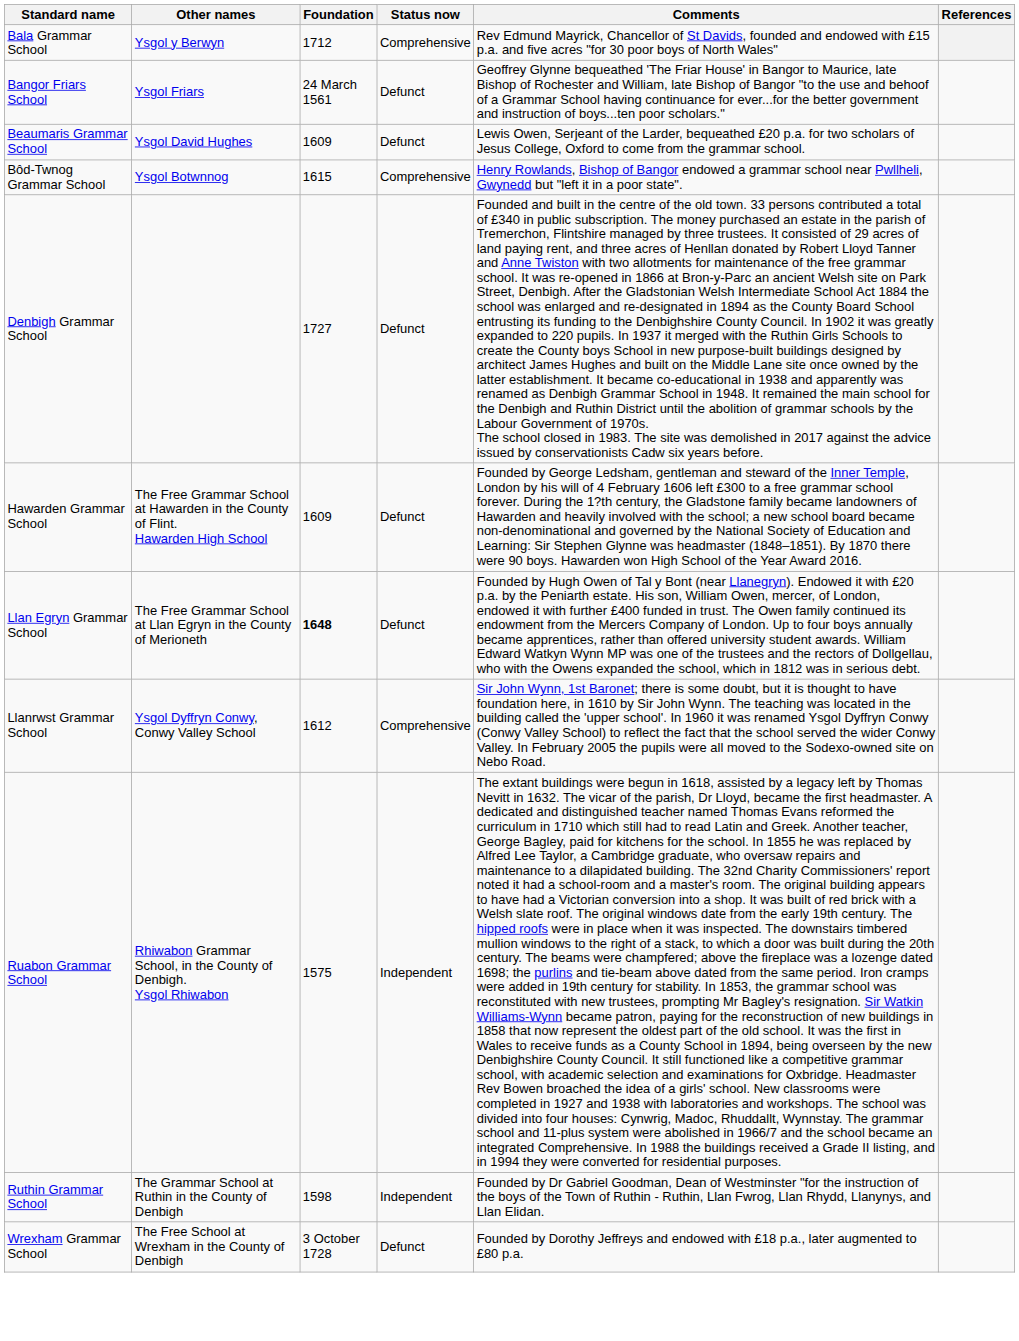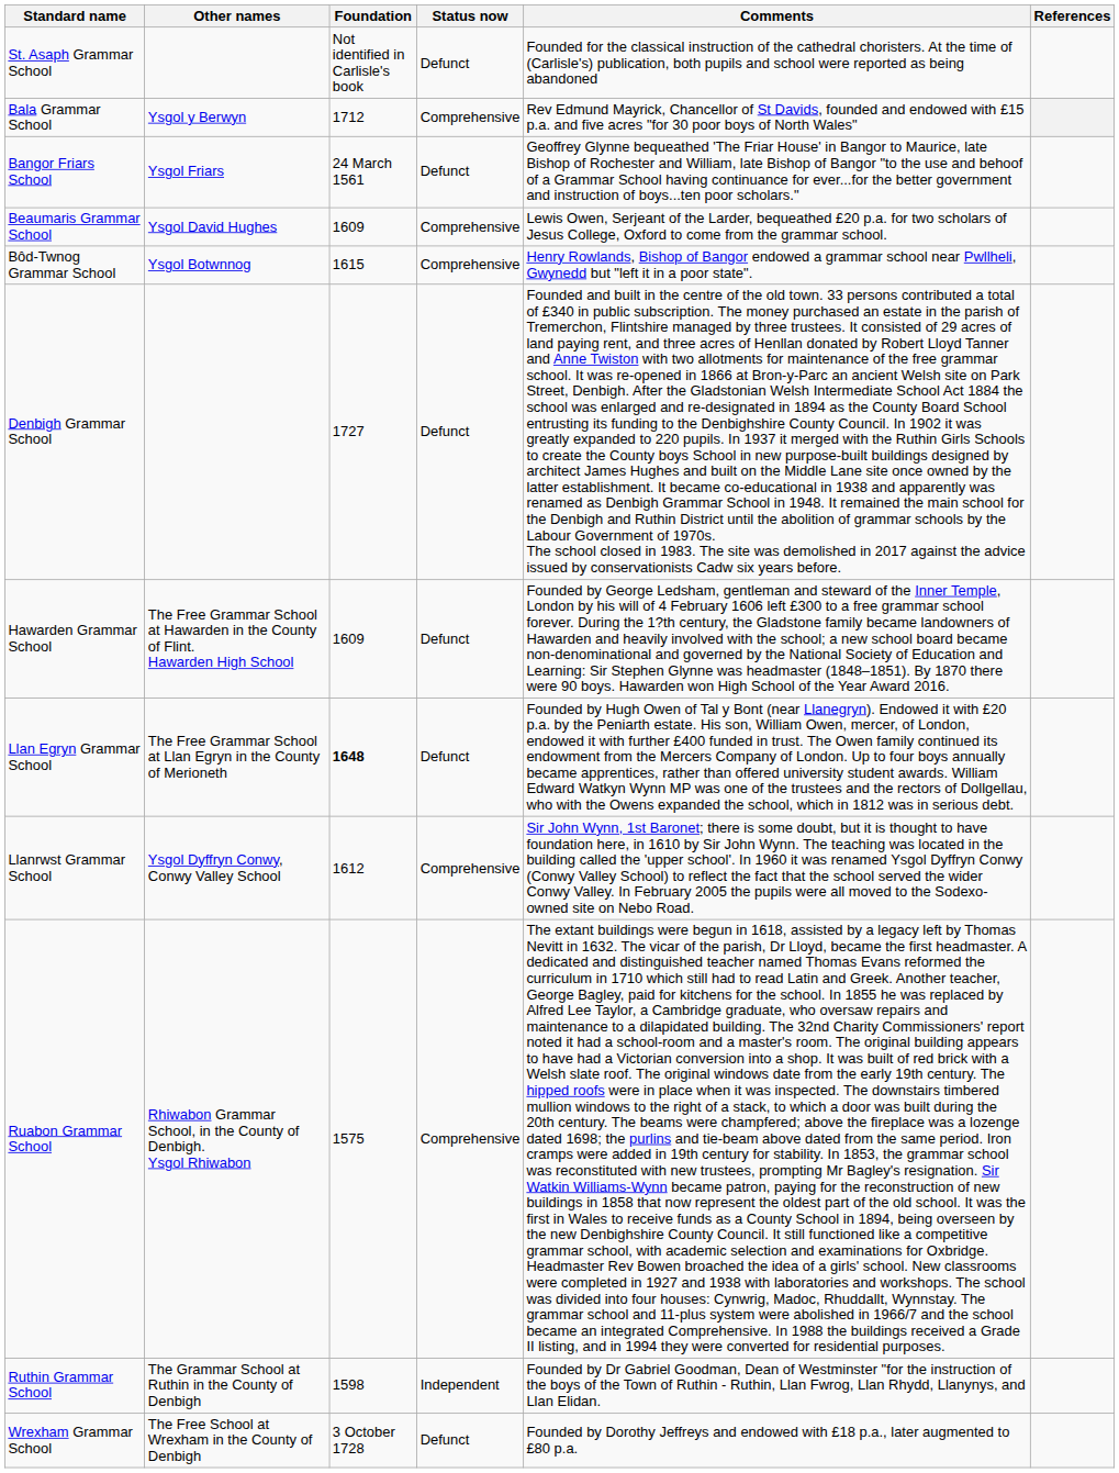 <table class="wikitable">
 <tr>
 <th width=150>Standard name</th>
 <th width=200>Other names</th>
 <th>Foundation</th>
 <th>Status now</th>
 <th>Comments</th>
 <th>References</th>
+</tr>
+<tr>
+<td><a href='#'>St. Asaph</a> Grammar School</td>
+<td></td>
+<td>Not identified in Carlisle's book</td>
+<td>Defunct</td>
+<td>Founded for the classical instruction of the cathedral choristers. At the time of (Carlisle's) publication, both pupils and school were reported as being abandoned</td>
+<td></td>
 </tr>
 <tr>
 <td><a href='#'>Bala</a> Grammar School</td>
 <td><a href='#'>Ysgol y Berwyn</a></td>
 <td>1712</td>
 <td>Comprehensive</td>
 <td>Rev Edmund Mayrick, Chancellor of <a href='#'>St Davids</a>, founded and endowed with £15 p.a. and five acres "for 30 poor boys of North Wales"</td>
 <th></th>
 </tr>
 <tr>
 <td><a href='#'>Bangor Friars School</a></td>
 <td><a href='#'>Ysgol Friars</a></td>
 <td>24 March 1561</td>
 <td>Defunct</td>
 <td>Geoffrey Glynne bequeathed 'The Friar House' in Bangor to Maurice, late Bishop of Rochester and William, late Bishop of Bangor "to the use and behoof of a Grammar School having continuance for ever...for the better government and instruction of boys...ten poor scholars."</td>
 <td></td>
 </tr>
 <tr>
 <td><a href='#'>Beaumaris Grammar School</a></td>
 <td><a href='#'>Ysgol David Hughes</a></td>
 <td>1609</td>
-<td>Defunct</td>
+<td>Comprehensive</td>
 <td>Lewis Owen, Serjeant of the Larder, bequeathed £20 p.a. for two scholars of Jesus College, Oxford to come from the grammar school.</td>
 <td></td>
 </tr>
 <tr>
 <td>Bôd-Twnog Grammar School</td>
 <td><a href='#'>Ysgol Botwnnog</a></td>
 <td>1615</td>
 <td>Comprehensive</td>
 <td><a href='#'>Henry Rowlands</a>, <a href='#'>Bishop of Bangor</a> endowed a grammar school near <a href='#'>Pwllheli</a>, <a href='#'>Gwynedd</a> but "left it in a poor state".</td>
 <td></td>
 </tr>
 <tr>
 <td><a href='#'>Denbigh</a> Grammar School</td>
 <td></td>
 <td>1727</td>
 <td>Defunct</td>
 <td>Founded and built in the centre of the old town. 33 persons contributed a total of £340 in public subscription. The money purchased an estate in the parish of Tremerchon, Flintshire managed by three trustees. It consisted of 29 acres of land paying rent, and three acres of Henllan donated by Robert Lloyd Tanner and <a href='#'>Anne Twiston</a> with two allotments for maintenance of the free grammar school. It was re-opened in 1866 at Bron-y-Parc an ancient Welsh site on Park Street, Denbigh. After the Gladstonian Welsh Intermediate School Act 1884 the school was enlarged and re-designated in 1894 as the County Board School entrusting its funding to the Denbighshire County Council. In 1902 it was greatly expanded to 220 pupils. In 1937 it merged with the Ruthin Girls Schools to create the County boys School in new purpose-built buildings designed by architect James Hughes and built on the Middle Lane site once owned by the latter establishment. It became co-educational in 1938 and apparently was renamed as Denbigh Grammar School in 1948. It remained the main school for the Denbigh and Ruthin District until the abolition of grammar schools by the Labour Government of 1970s.<br>The school closed in 1983. The site was demolished in 2017 against the advice issued by conservationists Cadw six years before.</td>
 <td></td>
 </tr>
 <tr>
 <td>Hawarden Grammar School</td>
 <td>The Free Grammar School at Hawarden in the County of Flint.<br><a href='#'>Hawarden High School</a></td>
 <td>1609</td>
 <td>Defunct</td>
 <td>Founded by George Ledsham, gentleman and steward of the <a href='#'>Inner Temple</a>, London by his will of 4 February 1606 left £300 to a free grammar school forever. During the 1?th century, the Gladstone family became landowners of Hawarden and heavily involved with the school; a new school board became non-denominational and governed by the National Society of Education and Learning: Sir Stephen Glynne was headmaster (1848–1851). By 1870 there were 90 boys. Hawarden won High School of the Year Award 2016.</td>
 <td></td>
 </tr>
 <tr>
 <td><a href='#'>Llan Egryn</a> Grammar School</td>
 <td>The Free Grammar School at Llan Egryn in the County of Merioneth</td>
 <td><strong>1648</strong></td>
 <td>Defunct</td>
 <td>Founded by Hugh Owen of Tal y Bont (near <a href='#'>Llanegryn</a>). Endowed it with £20 p.a. by the Peniarth estate. His son, William Owen, mercer, of London, endowed it with further £400 funded in trust. The Owen family continued its endowment from the Mercers Company of London. Up to four boys annually became apprentices, rather than offered university student awards. William Edward Watkyn Wynn MP was one of the trustees and the rectors of Dollgellau, who with the Owens expanded the school, which in 1812 was in serious debt.</td>
 <td><br></td>
 </tr>
 <tr>
 <td>Llanrwst Grammar School</td>
 <td><a href='#'>Ysgol Dyffryn Conwy</a>, Conwy Valley School</td>
 <td>1612</td>
 <td>Comprehensive</td>
 <td><a href='#'>Sir John Wynn, 1st Baronet</a>; there is some doubt, but it is thought to have foundation here, in 1610 by Sir John Wynn. The teaching was located in the building called the 'upper school'. In 1960 it was renamed Ysgol Dyffryn Conwy (Conwy Valley School) to reflect the fact that the school served the wider Conwy Valley. In February 2005 the pupils were all moved to the Sodexo-owned site on Nebo Road.</td>
 <td></td>
 </tr>
 <tr>
 <td><a href='#'>Ruabon Grammar School</a></td>
 <td><a href='#'>Rhiwabon</a> Grammar School, in the County of Denbigh.<br><a href='#'>Ysgol Rhiwabon</a></td>
 <td>1575</td>
-<td>Independent</td>
+<td>Comprehensive</td>
 <td>The extant buildings were begun in 1618, assisted by a legacy left by Thomas Nevitt in 1632. The vicar of the parish, Dr Lloyd, became the first headmaster. A dedicated and distinguished teacher named Thomas Evans reformed the curriculum in 1710 which still had to read Latin and Greek. Another teacher, George Bagley, paid for kitchens for the school. In 1855 he was replaced by Alfred Lee Taylor, a Cambridge graduate, who oversaw repairs and maintenance to a dilapidated building. The 32nd Charity Commissioners' report noted it had a school-room and a master's room. The original building appears to have had a Victorian conversion into a shop. It was built of red brick with a Welsh slate roof. The original windows date from the early 19th century. The <a href='#'>hipped roofs</a> were in place when it was inspected. The downstairs timbered mullion windows to the right of a stack, to which a door was built during the 20th century. The beams were champfered; above the fireplace was a lozenge dated 1698; the <a href='#'>purlins</a> and tie-beam above dated from the same period. Iron cramps were added in 19th century for stability. In 1853, the grammar school was reconstituted with new trustees, prompting Mr Bagley's resignation. <a href='#'>Sir Watkin Williams-Wynn</a> became patron, paying for the reconstruction of new buildings in 1858 that now represent the oldest part of the old school. It was the first in Wales to receive funds as a County School in 1894, being overseen by the new Denbighshire County Council. It still functioned like a competitive grammar school, with academic selection and examinations for Oxbridge. Headmaster Rev Bowen broached the idea of a girls' school. New classrooms were completed in 1927 and 1938 with laboratories and workshops. The school was divided into four houses: Cynwrig, Madoc, Rhuddallt, Wynnstay. The grammar school and 11-plus system were abolished in 1966/7 and the school became an integrated Comprehensive. In 1988 the buildings received a Grade II listing, and in 1994 they were converted for residential purposes.</td>
 <td></td>
 </tr>
 <tr>
 <td><a href='#'>Ruthin Grammar School</a></td>
 <td>The Grammar School at Ruthin in the County of Denbigh</td>
 <td>1598</td>
 <td>Independent</td>
 <td>Founded by Dr Gabriel Goodman, Dean of Westminster "for the instruction of the boys of the Town of Ruthin - Ruthin, Llan Fwrog, Llan Rhydd, Llanynys, and Llan Elidan.</td>
 <td></td>
 </tr>
 <tr>
 <td><a href='#'>Wrexham</a> Grammar School</td>
 <td>The Free School at Wrexham in the County of Denbigh</td>
 <td>3 October 1728</td>
 <td>Defunct</td>
 <td>Founded by Dorothy Jeffreys and endowed with £18 p.a., later augmented to £80 p.a.</td>
 <td></td>
 </tr>
 </table>
